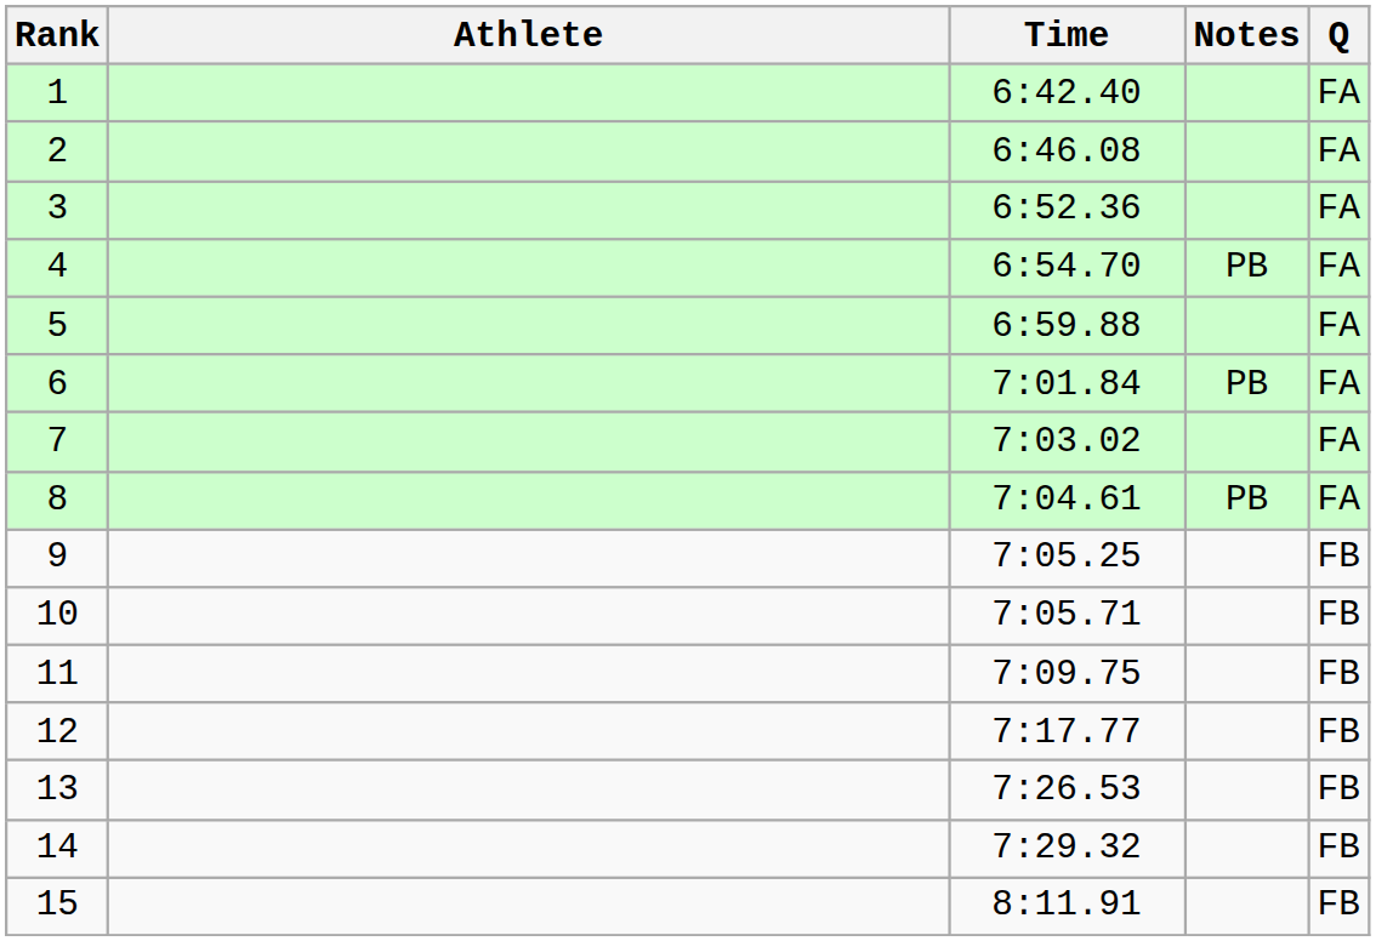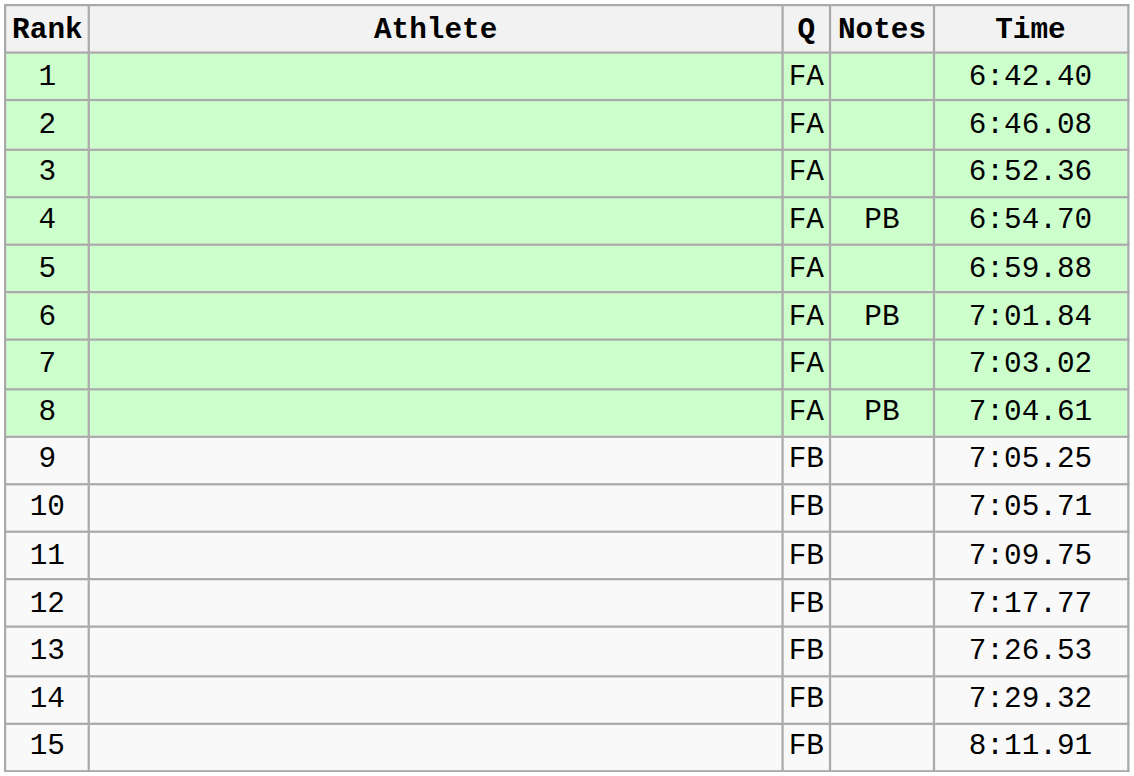 <table class="wikitable" style="text-align:center">
 <tr>
 <th>Rank</th>
 <th width=300>Athlete</th>
+<th>Q</th>
+<th>Notes</th>
 <th width=80>Time</th>
-<th>Notes</th>
-<th>Q</th>
 </tr>
 <tr bgcolor=ccffcc>
 <td>1</td>
 <td align=left></td>
+<td>FA</td>
+<td></td>
 <td>6:42.40</td>
-<td></td>
-<td>FA</td>
 </tr>
 <tr bgcolor=ccffcc>
 <td>2</td>
 <td align=left></td>
+<td>FA</td>
+<td></td>
 <td>6:46.08</td>
-<td></td>
-<td>FA</td>
 </tr>
 <tr bgcolor=ccffcc>
 <td>3</td>
 <td align=left></td>
+<td>FA</td>
+<td></td>
 <td>6:52.36</td>
-<td></td>
-<td>FA</td>
 </tr>
 <tr bgcolor=ccffcc>
 <td>4</td>
 <td align=left></td>
+<td>FA</td>
+<td>PB</td>
 <td>6:54.70</td>
-<td>PB</td>
-<td>FA</td>
 </tr>
 <tr bgcolor=ccffcc>
 <td>5</td>
 <td align=left></td>
+<td>FA</td>
+<td></td>
 <td>6:59.88</td>
-<td></td>
-<td>FA</td>
 </tr>
 <tr bgcolor=ccffcc>
 <td>6</td>
 <td align=left></td>
+<td>FA</td>
+<td>PB</td>
 <td>7:01.84</td>
-<td>PB</td>
-<td>FA</td>
 </tr>
 <tr bgcolor=ccffcc>
 <td>7</td>
 <td align=left></td>
+<td>FA</td>
+<td></td>
 <td>7:03.02</td>
-<td></td>
-<td>FA</td>
 </tr>
 <tr bgcolor=ccffcc>
 <td>8</td>
 <td align=left></td>
+<td>FA</td>
+<td>PB</td>
 <td>7:04.61</td>
-<td>PB</td>
-<td>FA</td>
 </tr>
 <tr>
 <td>9</td>
 <td align=left></td>
+<td>FB</td>
+<td></td>
 <td>7:05.25</td>
-<td></td>
-<td>FB</td>
 </tr>
 <tr>
 <td>10</td>
 <td align=left></td>
+<td>FB</td>
+<td></td>
 <td>7:05.71</td>
-<td></td>
-<td>FB</td>
 </tr>
 <tr>
 <td>11</td>
 <td align=left></td>
+<td>FB</td>
+<td></td>
 <td>7:09.75</td>
-<td></td>
-<td>FB</td>
 </tr>
 <tr>
 <td>12</td>
 <td align=left></td>
+<td>FB</td>
+<td></td>
 <td>7:17.77</td>
-<td></td>
-<td>FB</td>
 </tr>
 <tr>
 <td>13</td>
 <td align=left></td>
+<td>FB</td>
+<td></td>
 <td>7:26.53</td>
-<td></td>
-<td>FB</td>
 </tr>
 <tr>
 <td>14</td>
 <td align=left></td>
+<td>FB</td>
+<td></td>
 <td>7:29.32</td>
-<td></td>
-<td>FB</td>
 </tr>
 <tr>
 <td>15</td>
 <td align=left></td>
+<td>FB</td>
+<td></td>
 <td>8:11.91</td>
-<td></td>
-<td>FB</td>
 </tr>
 </table>
